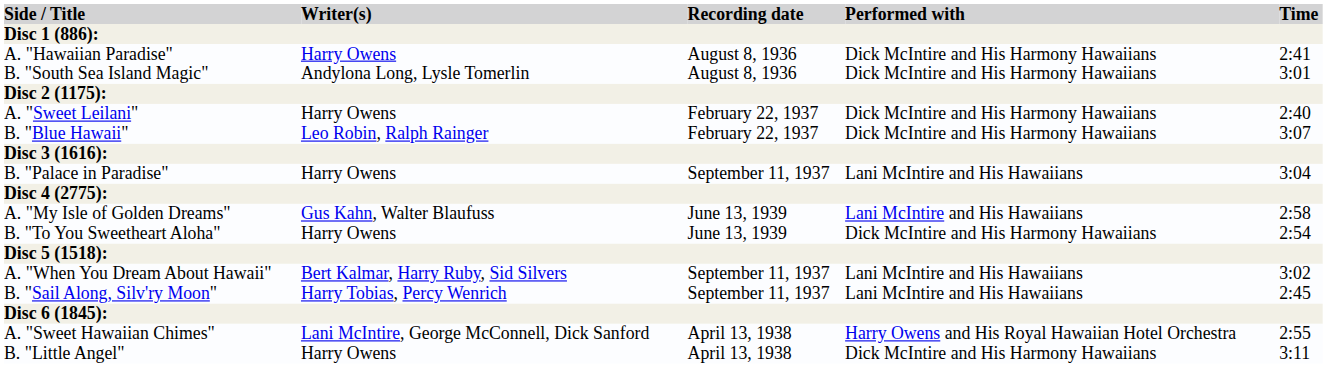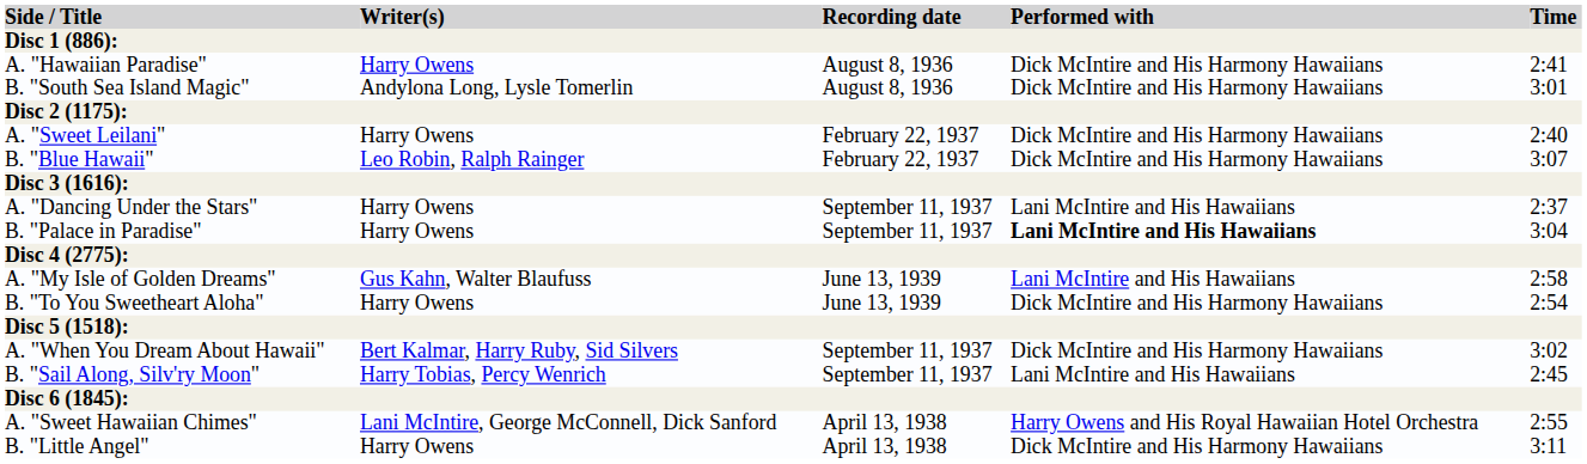 <table border="0" cellpadding="0" cellspacing="0" style="width: 75%; margin: 1em 1em 1em 0; background: #FCFDFF; border-collapse: collapse;">
 <tr bgcolor=#D3D3D4>
 <td><strong>Side / Title</strong></td>
 <td><strong>Writer(s)</strong></td>
 <td><strong>Recording date</strong></td>
 <td><strong>Performed with</strong></td>
 <td><strong>Time</strong></td>
 </tr>
 <tr bgcolor=#F2F0E6>
 <td colspan=5><strong>Disc 1 (886):</strong></td>
 </tr>
 <tr>
 <td>A. "Hawaiian Paradise"</td>
 <td><a href='#'>Harry Owens</a></td>
 <td>August 8, 1936</td>
 <td>Dick McIntire and His Harmony Hawaiians</td>
 <td>2:41</td>
 </tr>
 <tr>
 <td>B. "South Sea Island Magic"</td>
 <td>Andylona Long, Lysle Tomerlin</td>
 <td>August 8, 1936</td>
 <td>Dick McIntire and His Harmony Hawaiians</td>
 <td>3:01</td>
 </tr>
 <tr bgcolor=#F2F0E6>
 <td colspan=5><strong>Disc 2 (1175):</strong></td>
 </tr>
 <tr>
 <td>A. "<a href='#'>Sweet Leilani</a>"</td>
 <td>Harry Owens</td>
 <td>February 22, 1937</td>
 <td>Dick McIntire and His Harmony Hawaiians</td>
 <td>2:40</td>
 </tr>
 <tr>
 <td>B. "<a href='#'>Blue Hawaii</a>"</td>
 <td><a href='#'>Leo Robin</a>, <a href='#'>Ralph Rainger</a></td>
 <td>February 22, 1937</td>
 <td>Dick McIntire and His Harmony Hawaiians</td>
 <td>3:07</td>
 </tr>
 <tr bgcolor=#F2F0E6>
 <td colspan=5><strong>Disc 3 (1616):</strong></td>
 </tr>
 <tr>
+<td>A. "Dancing Under the Stars"</td>
+<td>Harry Owens</td>
+<td>September 11, 1937</td>
+<td>Lani McIntire and His Hawaiians</td>
+<td>2:37</td>
+</tr>
+<tr>
 <td>B. "Palace in Paradise"</td>
 <td>Harry Owens</td>
 <td>September 11, 1937</td>
-<td>Lani McIntire and His Hawaiians</td>
+<td><strong>Lani McIntire and His Hawaiians</strong></td>
 <td>3:04</td>
 </tr>
 <tr bgcolor=#F2F0E6>
 <td colspan=5><strong>Disc 4 (2775):</strong></td>
 </tr>
 <tr>
 <td>A. "My Isle of Golden Dreams"</td>
 <td><a href='#'>Gus Kahn</a>, Walter Blaufuss</td>
 <td>June 13, 1939</td>
 <td><a href='#'>Lani McIntire</a> and His Hawaiians</td>
 <td>2:58</td>
 </tr>
 <tr>
 <td>B. "To You Sweetheart Aloha"</td>
 <td>Harry Owens</td>
 <td>June 13, 1939</td>
 <td>Dick McIntire and His Harmony Hawaiians</td>
 <td>2:54</td>
 </tr>
 <tr bgcolor=#F2F0E6>
 <td colspan=5><strong>Disc 5 (1518):</strong></td>
 </tr>
 <tr>
 <td>A. "When You Dream About Hawaii"</td>
 <td><a href='#'>Bert Kalmar</a>, <a href='#'>Harry Ruby</a>, <a href='#'>Sid Silvers</a></td>
 <td>September 11, 1937</td>
-<td>Lani McIntire and His Hawaiians</td>
+<td>Dick McIntire and His Harmony Hawaiians</td>
 <td>3:02</td>
 </tr>
 <tr>
 <td>B. "<a href='#'>Sail Along, Silv'ry Moon</a>"</td>
 <td><a href='#'>Harry Tobias</a>, <a href='#'>Percy Wenrich</a></td>
 <td>September 11, 1937</td>
 <td>Lani McIntire and His Hawaiians</td>
 <td>2:45</td>
 </tr>
 <tr bgcolor=#F2F0E6>
 <td colspan=5><strong>Disc 6 (1845):</strong></td>
 </tr>
 <tr>
 <td>A. "Sweet Hawaiian Chimes"</td>
 <td><a href='#'>Lani McIntire</a>, George McConnell, Dick Sanford</td>
 <td>April 13, 1938</td>
 <td><a href='#'>Harry Owens</a> and His Royal Hawaiian Hotel Orchestra</td>
 <td>2:55</td>
 </tr>
 <tr>
 <td>B. "Little Angel"</td>
 <td>Harry Owens</td>
 <td>April 13, 1938</td>
 <td>Dick McIntire and His Harmony Hawaiians</td>
 <td>3:11</td>
 </tr>
 </table>
